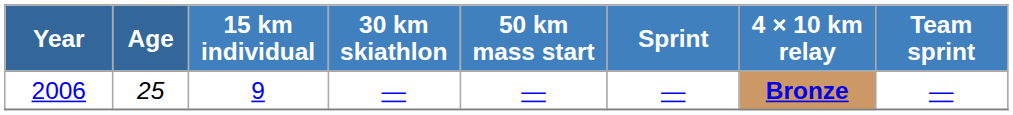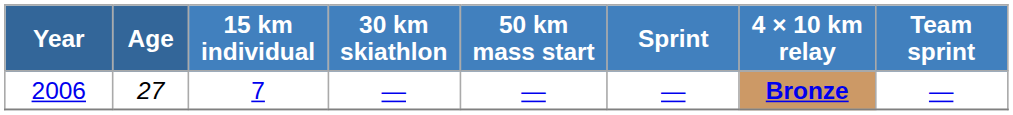 <table class="wikitable" style="font-size:95%; text-align:center; border:grey solid 1px; border-collapse:collapse; background:#ffffff;">
 <tr>
 <th style="background-color:#369; color:white; width:60px;"> Year </th>
 <th style="background-color:#369; color:white; width:40px;"> Age </th>
 <th style="background-color:#4180be; color:white; width:75px;"> 15 km <br> individual </th>
 <th style="background-color:#4180be; color:white; width:75px;"> 30 km <br> skiathlon </th>
 <th style="background-color:#4180be; color:white; width:75px;"> 50 km <br> mass start </th>
 <th style="background-color:#4180be; color:white; width:75px;"> Sprint </th>
 <th style="background-color:#4180be; color:white; width:75px;"> 4 × 10 km <br> relay </th>
 <th style="background-color:#4180be; color:white; width:75px;"> Team <br> sprint </th>
 </tr>
 <tr>
 <td><a href='#'>2006</a></td>
-<td><em>25</em></td>
-<td><a href='#'>9</a></td>
+<td><em>27</em></td>
+<td><a href='#'>7</a></td>
 <td><a href='#'>—</a></td>
 <td><a href='#'>—</a></td>
 <td><a href='#'>—</a></td>
 <td bgcolor="cc9966"><a href='#'><strong>Bronze</strong></a></td>
 <td><a href='#'>—</a></td>
 </tr>
 <tr>
 </tr>
 </table>
